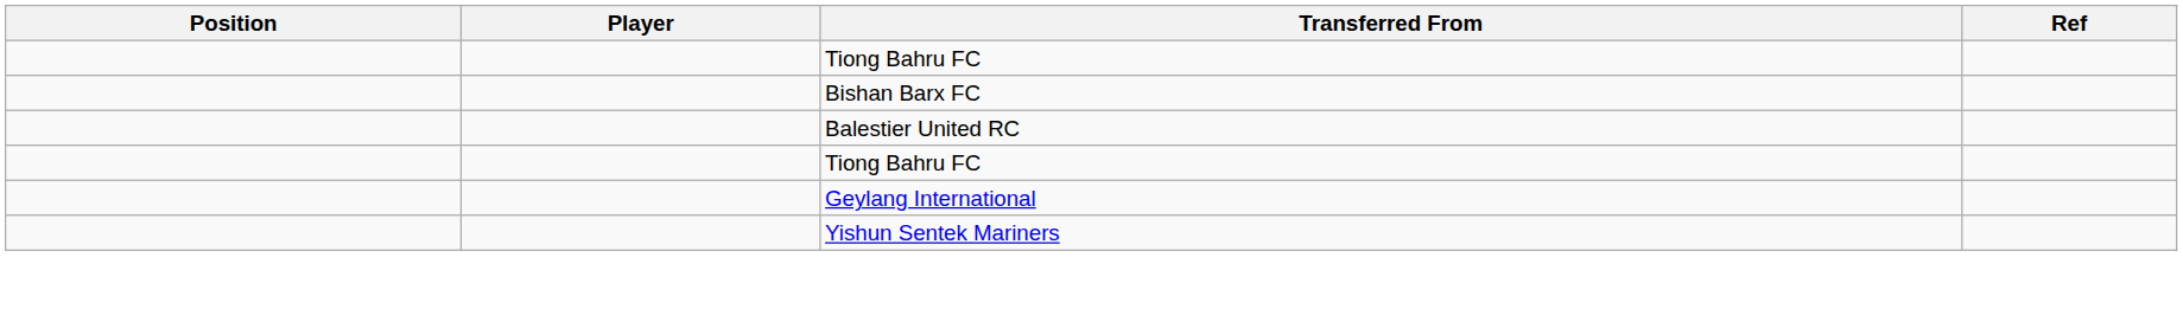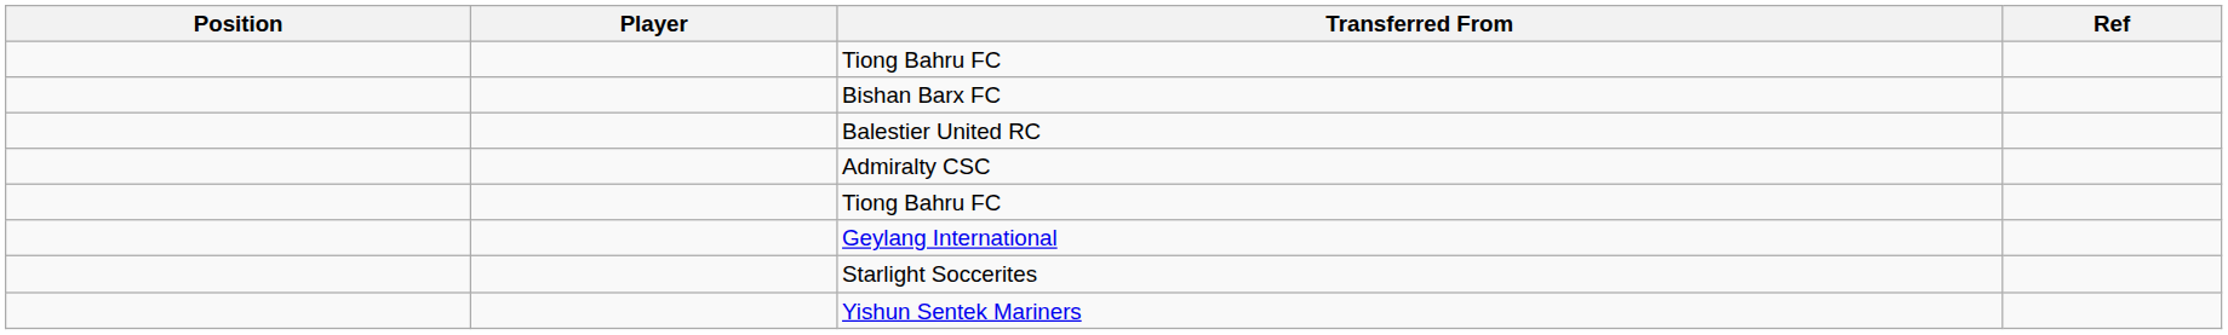 <table class="wikitable sortable" style="width:75%; text-align:center; font-size:95%; text-align:left;">
 <tr>
 <th>Position</th>
 <th>Player</th>
 <th>Transferred From</th>
 <th>Ref</th>
 </tr>
 <tr>
 <td></td>
 <td></td>
 <td> Tiong Bahru FC</td>
 <td></td>
 </tr>
 <tr>
 <td></td>
 <td></td>
 <td>Bishan Barx FC</td>
 <td></td>
 </tr>
 <tr>
 <td></td>
 <td></td>
 <td>Balestier United RC</td>
 <td></td>
 </tr>
 <tr>
 <td></td>
 <td></td>
+<td>Admiralty CSC</td>
+<td></td>
+</tr>
+<tr>
+<td></td>
+<td></td>
 <td>Tiong Bahru FC</td>
 <td></td>
 </tr>
 <tr>
 <td></td>
 <td></td>
 <td><a href='#'>Geylang International</a></td>
 <td></td>
 </tr>
 <tr>
 <td></td>
 <td></td>
+<td>Starlight Soccerites</td>
+<td></td>
+</tr>
+<tr>
+<td></td>
+<td></td>
 <td><a href='#'>Yishun Sentek Mariners</a></td>
 <td></td>
 </tr>
 </table>
